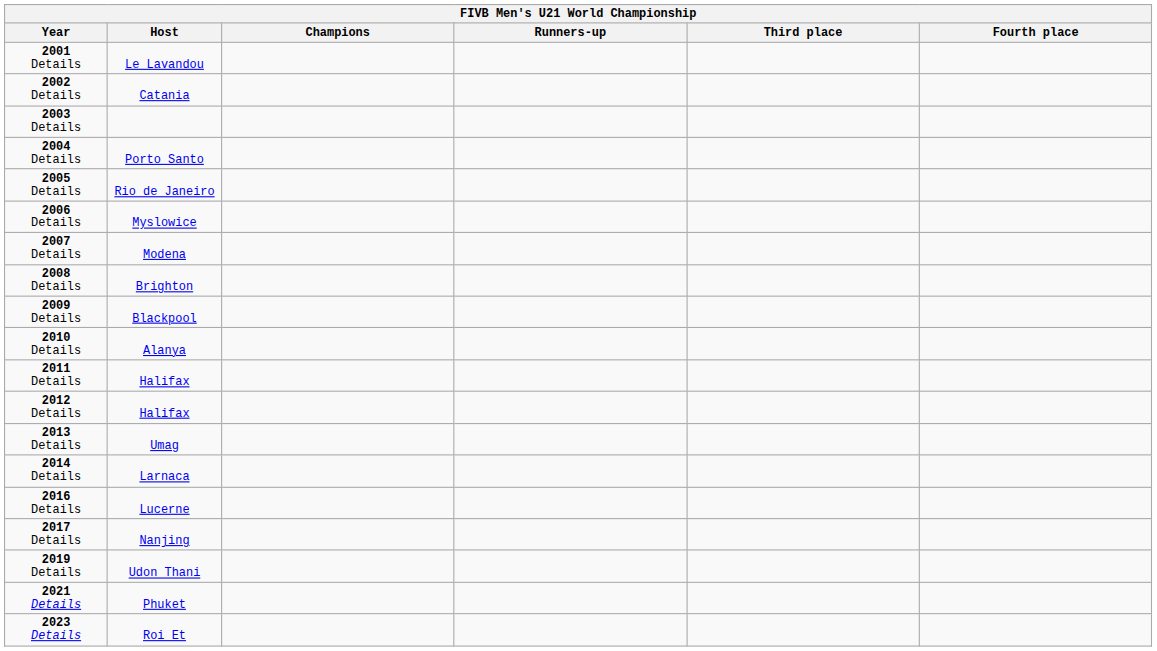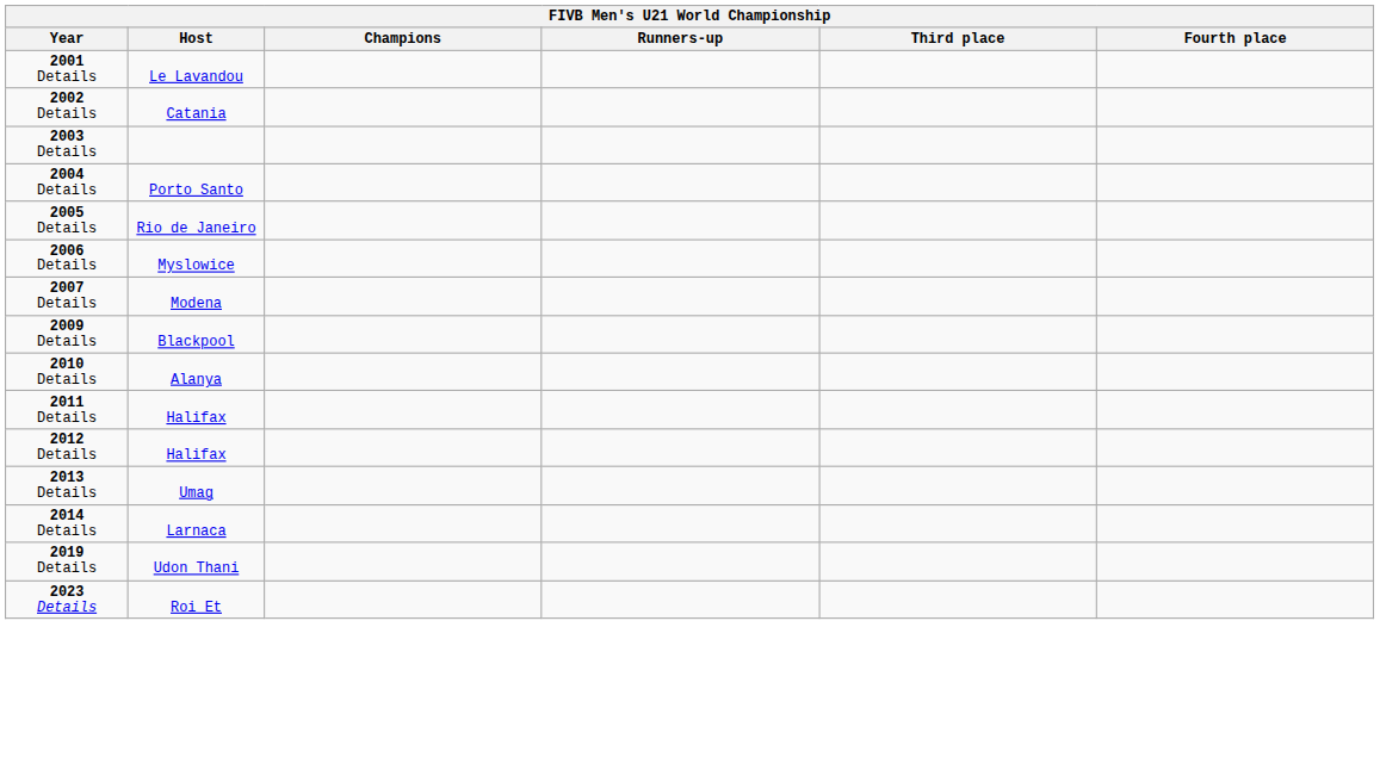 <table class=wikitable style=font-size:85%;>
 <tr style= "background: #e2e2e2;">
 <th colspan=6 width=100%>FIVB Men's U21 World Championship</th>
 </tr>
 <tr>
 <th width=90>Year</th>
 <th width=100>Host</th>
 <th width=210>Champions</th>
 <th width=210>Runners-up</th>
 <th width=210>Third place</th>
 <th width=210>Fourth place</th>
 </tr>
 <tr>
 <td align=center><strong>2001</strong><br> Details</td>
 <td align=center><br><a href='#'>Le Lavandou</a></td>
 <td><strong><br> </strong></td>
 <td><br> </td>
 <td><br> </td>
 <td><br> </td>
 </tr>
 <tr>
 <td align=center><strong>2002</strong><br> Details</td>
 <td align=center><br><a href='#'>Catania</a></td>
 <td><strong><br> </strong></td>
 <td><br> </td>
 <td><br> </td>
 <td><br> </td>
 </tr>
 <tr>
 <td align=center><strong>2003</strong><br> Details</td>
 <td align=center></td>
 <td><strong><br></strong></td>
 <td><br> </td>
 <td><br> </td>
 <td><br> </td>
 </tr>
 <tr>
 <td align=center><strong>2004</strong><br> Details</td>
 <td align=center><br><a href='#'>Porto Santo</a></td>
 <td><strong><br> </strong></td>
 <td><br> </td>
 <td><br> </td>
 <td><br> </td>
 </tr>
 <tr>
 <td align=center><strong>2005</strong><br> Details</td>
 <td align=center><br><a href='#'>Rio de Janeiro</a></td>
 <td><strong><br> </strong></td>
 <td><br> </td>
 <td><br> </td>
 <td><br> </td>
 </tr>
 <tr>
 <td align=center><strong>2006</strong><br> Details</td>
 <td align=center><br><a href='#'>Myslowice</a></td>
 <td><strong><br> </strong></td>
 <td><br> </td>
 <td><br> </td>
 <td><br> </td>
 </tr>
 <tr>
 <td align=center><strong>2007</strong><br> Details</td>
 <td align=center><br><a href='#'>Modena</a></td>
 <td><strong><br> </strong></td>
 <td><br></td>
 <td><br> </td>
 <td><br></td>
 </tr>
 <tr>
-<td align=center><strong>2008</strong><br> Details</td>
-<td align=center><br><a href='#'>Brighton</a></td>
-<td><strong><br> </strong></td>
-<td><br> </td>
-<td><br></td>
-<td><br> </td>
-</tr>
-<tr>
 <td align=center><strong>2009</strong><br> Details</td>
 <td align=center><br><a href='#'>Blackpool</a></td>
 <td><strong><br> </strong></td>
 <td><br> </td>
 <td><br> </td>
 <td><br> </td>
 </tr>
 <tr>
 <td align=center><strong>2010</strong><br> Details</td>
 <td align=center><br><a href='#'>Alanya</a></td>
 <td><strong><br> </strong></td>
 <td><br> </td>
 <td><br></td>
 <td><br> </td>
 </tr>
 <tr>
 <td align=center><strong>2011</strong><br> Details</td>
 <td align=center><br><a href='#'>Halifax</a></td>
 <td><strong><br> </strong></td>
 <td><br> </td>
 <td><br> </td>
 <td><br> </td>
 </tr>
 <tr>
 <td align=center><strong>2012</strong><br> Details</td>
 <td align=center><br><a href='#'>Halifax</a></td>
 <td><strong><br> </strong></td>
 <td><br> </td>
 <td><br> </td>
 <td><br> </td>
 </tr>
 <tr>
 <td align=center><strong>2013</strong><br> Details</td>
 <td align=center><br><a href='#'>Umag</a></td>
 <td><strong><br> </strong></td>
 <td><br> </td>
 <td><br> </td>
 <td><br> </td>
 </tr>
 <tr>
 <td align=center><strong>2014</strong><br> Details</td>
 <td align=center><br><a href='#'>Larnaca</a></td>
 <td><strong><br> </strong></td>
 <td><br> </td>
 <td><br> </td>
 <td><br> </td>
 </tr>
 <tr>
-<td align=center><strong>2016</strong><br> Details</td>
-<td align=center><br><a href='#'>Lucerne</a></td>
-<td><strong><br></strong></td>
-<td><br></td>
-<td><br></td>
-<td><br></td>
-</tr>
-<tr>
-<td align=center><strong>2017</strong><br> Details</td>
-<td align=center><br><a href='#'>Nanjing</a></td>
-<td><strong><br></strong></td>
-<td><br></td>
-<td><br></td>
-<td><br></td>
-</tr>
-<tr>
 <td align=center><strong>2019</strong><br> Details</td>
 <td align=center><br><a href='#'>Udon Thani</a></td>
-<td><strong><br></strong></td>
-<td><br></td>
-<td><br></td>
-<td><br></td>
-</tr>
-<tr>
-<td align=center><strong>2021</strong><br><em><a href='#'>Details</a></em></td>
-<td align=center><br><a href='#'>Phuket</a></td>
 <td><strong><br></strong></td>
 <td><br></td>
 <td><br></td>
 <td><br></td>
 </tr>
 <tr>
 <td align=center><strong>2023</strong><br><em><a href='#'>Details</a></em></td>
 <td align=center><br><a href='#'>Roi Et</a></td>
 <td></td>
 <td><br></td>
 <td><br></td>
 <td><br></td>
 </tr>
 </table>
